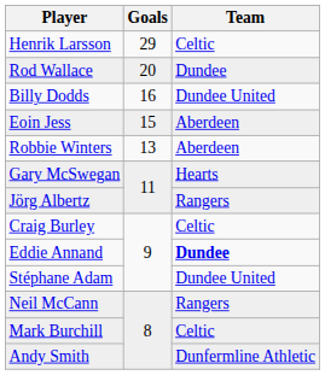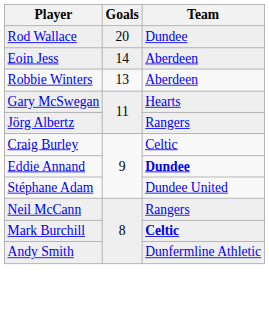 <table class="wikitable">
 <tr>
 <th>Player</th>
 <th>Goals</th>
 <th>Team</th>
 </tr>
-<tr>
-<td> <a href='#'>Henrik Larsson</a></td>
-<td style="text-align:center">29</td>
-<td><a href='#'>Celtic</a></td>
-</tr>
 <tr bgcolor="#EFEFEF">
 <td> <a href='#'>Rod Wallace</a></td>
 <td style="text-align:center">20</td>
 <td><a href='#'>Dundee</a></td>
 </tr>
-<tr>
-<td> <a href='#'>Billy Dodds</a></td>
-<td style="text-align:center">16</td>
-<td><a href='#'>Dundee United</a></td>
-</tr>
 <tr bgcolor="#EFEFEF">
 <td> <a href='#'>Eoin Jess</a></td>
-<td style="text-align:center">15</td>
+<td style="text-align:center">14</td>
 <td><a href='#'>Aberdeen</a></td>
 </tr>
 <tr>
 <td> <a href='#'>Robbie Winters</a></td>
 <td style="text-align:center">13</td>
 <td><a href='#'>Aberdeen</a></td>
 </tr>
 <tr bgcolor="#EFEFEF">
 <td> <a href='#'>Gary McSwegan</a></td>
 <td rowspan="2" style="text-align:center">11</td>
 <td><a href='#'>Hearts</a></td>
 </tr>
 <tr bgcolor="#EFEFEF">
 <td> <a href='#'>Jörg Albertz</a></td>
 <td><a href='#'>Rangers</a></td>
 </tr>
 <tr>
 <td> <a href='#'>Craig Burley</a></td>
 <td rowspan="3" style="text-align:center">9</td>
 <td><a href='#'>Celtic</a></td>
 </tr>
 <tr>
 <td> <a href='#'>Eddie Annand</a></td>
 <td><strong><a href='#'>Dundee</a></strong></td>
 </tr>
 <tr>
 <td> <a href='#'>Stéphane Adam</a></td>
 <td><a href='#'>Dundee United</a></td>
 </tr>
 <tr bgcolor="#EFEFEF">
 <td> <a href='#'>Neil McCann</a></td>
 <td rowspan="3" style="text-align:center">8</td>
 <td><a href='#'>Rangers</a></td>
 </tr>
 <tr bgcolor="#EFEFEF">
 <td> <a href='#'>Mark Burchill</a></td>
-<td><a href='#'>Celtic</a></td>
+<td><strong><a href='#'>Celtic</a></strong></td>
 </tr>
 <tr bgcolor="#EFEFEF">
 <td> <a href='#'>Andy Smith</a></td>
 <td><a href='#'>Dunfermline Athletic</a></td>
 </tr>
 </table>
